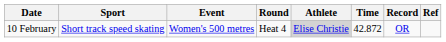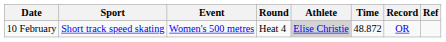 <table class="wikitable">
 <tr>
 <th>Date</th>
 <th>Sport</th>
 <th>Event</th>
 <th>Round</th>
 <th>Athlete</th>
 <th>Time</th>
 <th>Record</th>
 <th>Ref</th>
 </tr>
 <tr>
 <td>10 February</td>
 <td><a href='#'>Short track speed skating</a></td>
 <td><a href='#'>Women's 500 metres</a></td>
 <td>Heat 4</td>
 <td style="background: lightgrey;"><a href='#'>Elise Christie</a></td>
-<td>42.872</td>
+<td>48.872</td>
 <td align=center><a href='#'>OR</a></td>
 <td align=center></td>
 </tr>
 </table>
